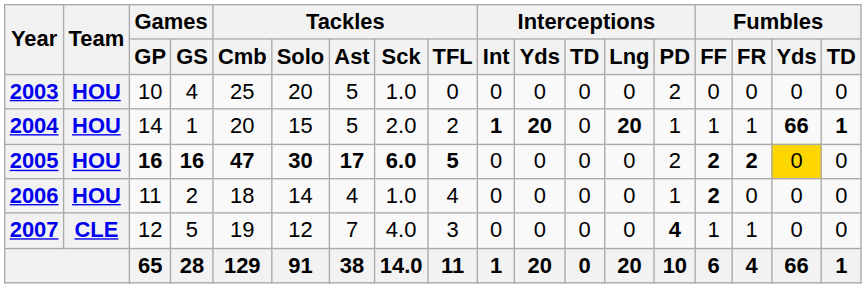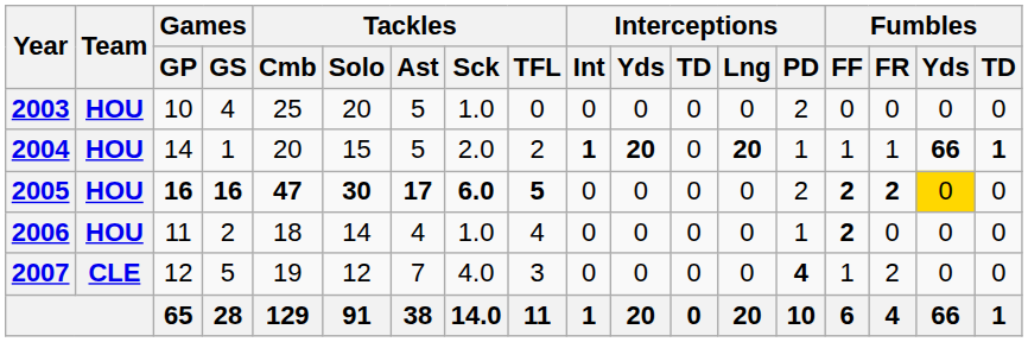 <table class="wikitable" style="text-align:center">
 <tr>
 <th rowspan="2">Year</th>
 <th rowspan="2">Team</th>
 <th colspan="2">Games</th>
 <th colspan="5">Tackles</th>
 <th colspan="5">Interceptions</th>
 <th colspan="4">Fumbles</th>
 </tr>
 <tr>
 <th>GP</th>
 <th>GS</th>
 <th>Cmb</th>
 <th>Solo</th>
 <th>Ast</th>
 <th>Sck</th>
 <th>TFL</th>
 <th>Int</th>
 <th>Yds</th>
 <th>TD</th>
 <th>Lng</th>
 <th>PD</th>
 <th>FF</th>
 <th>FR</th>
 <th>Yds</th>
 <th>TD</th>
 </tr>
 <tr>
 <th><a href='#'>2003</a></th>
 <th><a href='#'>HOU</a></th>
 <td>10</td>
 <td>4</td>
 <td>25</td>
 <td>20</td>
 <td>5</td>
 <td>1.0</td>
 <td>0</td>
 <td>0</td>
 <td>0</td>
 <td>0</td>
 <td>0</td>
 <td>2</td>
 <td>0</td>
 <td>0</td>
 <td>0</td>
 <td>0</td>
 </tr>
 <tr>
 <th><a href='#'>2004</a></th>
 <th><a href='#'>HOU</a></th>
 <td>14</td>
 <td>1</td>
 <td>20</td>
 <td>15</td>
 <td>5</td>
 <td>2.0</td>
 <td>2</td>
 <td><strong>1</strong></td>
 <td><strong>20</strong></td>
 <td>0</td>
 <td><strong>20</strong></td>
 <td>1</td>
 <td>1</td>
 <td>1</td>
 <td><strong>66</strong></td>
 <td><strong>1</strong></td>
 </tr>
 <tr>
 <th><a href='#'>2005</a></th>
 <th><a href='#'>HOU</a></th>
 <td><strong>16</strong></td>
 <td><strong>16</strong></td>
 <td><strong>47</strong></td>
 <td><strong>30</strong></td>
 <td><strong>17</strong></td>
 <td><strong>6.0</strong></td>
 <td><strong>5</strong></td>
 <td>0</td>
 <td>0</td>
 <td>0</td>
 <td>0</td>
 <td>2</td>
 <td><strong>2</strong></td>
 <td><strong>2</strong></td>
 <td style="background: gold;">0</td>
 <td>0</td>
 </tr>
 <tr>
 <th><a href='#'>2006</a></th>
 <th><a href='#'>HOU</a></th>
 <td>11</td>
 <td>2</td>
 <td>18</td>
 <td>14</td>
 <td>4</td>
 <td>1.0</td>
 <td>4</td>
 <td>0</td>
 <td>0</td>
 <td>0</td>
 <td>0</td>
 <td>1</td>
 <td><strong>2</strong></td>
 <td>0</td>
 <td>0</td>
 <td>0</td>
 </tr>
 <tr>
 <th><a href='#'>2007</a></th>
 <th><a href='#'>CLE</a></th>
 <td>12</td>
 <td>5</td>
 <td>19</td>
 <td>12</td>
 <td>7</td>
 <td>4.0</td>
 <td>3</td>
 <td>0</td>
 <td>0</td>
 <td>0</td>
 <td>0</td>
 <td><strong>4</strong></td>
 <td>1</td>
-<td>1</td>
+<td>2</td>
 <td>0</td>
 <td>0</td>
 </tr>
 <tr>
 <th colspan="2"></th>
 <th>65</th>
 <th>28</th>
 <th>129</th>
 <th>91</th>
 <th>38</th>
 <th>14.0</th>
 <th>11</th>
 <th>1</th>
 <th>20</th>
 <th>0</th>
 <th>20</th>
 <th>10</th>
 <th>6</th>
 <th>4</th>
 <th>66</th>
 <th>1</th>
 </tr>
 </table>
